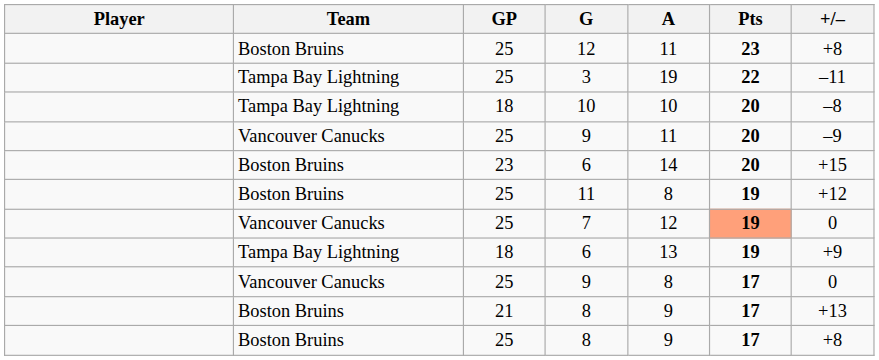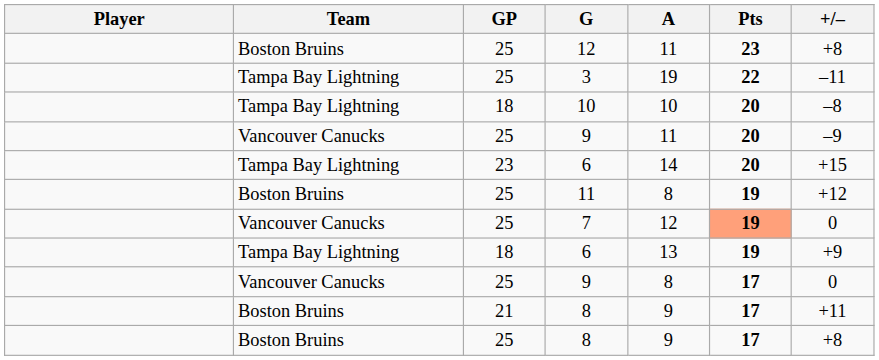 <table style="padding:3px; border-spacing:0; text-align:center;" class="wikitable sortable">
 <tr>
 <th style="width:12em">Player</th>
 <th style="width:12em">Team</th>
 <th style="width:4em">GP</th>
 <th style="width:4em">G</th>
 <th style="width:4em">A</th>
 <th style="width:4em">Pts</th>
 <th style="width:4em">+/–</th>
 </tr>
 <tr>
 <td align=left></td>
 <td align=left>Boston Bruins</td>
 <td>25</td>
 <td>12</td>
 <td>11</td>
 <td><strong>23</strong></td>
 <td>+8</td>
 </tr>
 <tr>
 <td align=left></td>
 <td align=left>Tampa Bay Lightning</td>
 <td>25</td>
 <td>3</td>
 <td>19</td>
 <td><strong>22</strong></td>
 <td>–11</td>
 </tr>
 <tr>
 <td align=left></td>
 <td align=left>Tampa Bay Lightning</td>
 <td>18</td>
 <td>10</td>
 <td>10</td>
 <td><strong>20</strong></td>
 <td>–8</td>
 </tr>
 <tr>
 <td align=left></td>
 <td align=left>Vancouver Canucks</td>
 <td>25</td>
 <td>9</td>
 <td>11</td>
 <td><strong>20</strong></td>
 <td>–9</td>
 </tr>
 <tr>
 <td align=left></td>
-<td align=left>Boston Bruins</td>
+<td align=left>Tampa Bay Lightning</td>
 <td>23</td>
 <td>6</td>
 <td>14</td>
 <td><strong>20</strong></td>
 <td>+15</td>
 </tr>
 <tr>
 <td align=left></td>
 <td align=left>Boston Bruins</td>
 <td>25</td>
 <td>11</td>
 <td>8</td>
 <td><strong>19</strong></td>
 <td>+12</td>
 </tr>
 <tr>
 <td align=left></td>
 <td align=left>Vancouver Canucks</td>
 <td>25</td>
 <td>7</td>
 <td>12</td>
 <td style="background: lightsalmon;"><strong>19</strong></td>
 <td>0</td>
 </tr>
 <tr>
 <td align=left></td>
 <td align=left>Tampa Bay Lightning</td>
 <td>18</td>
 <td>6</td>
 <td>13</td>
 <td><strong>19</strong></td>
 <td>+9</td>
 </tr>
 <tr>
 <td align=left></td>
 <td align=left>Vancouver Canucks</td>
 <td>25</td>
 <td>9</td>
 <td>8</td>
 <td><strong>17</strong></td>
 <td>0</td>
 </tr>
 <tr>
 <td align=left></td>
 <td align=left>Boston Bruins</td>
 <td>21</td>
 <td>8</td>
 <td>9</td>
 <td><strong>17</strong></td>
-<td>+13</td>
+<td>+11</td>
 </tr>
 <tr>
 <td align=left></td>
 <td align=left>Boston Bruins</td>
 <td>25</td>
 <td>8</td>
 <td>9</td>
 <td><strong>17</strong></td>
 <td>+8</td>
 </tr>
 </table>
